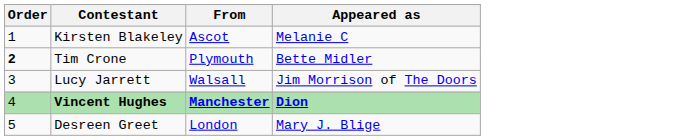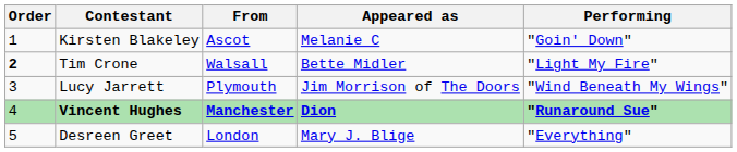 <table class="wikitable">
 <tr>
 <th>Order</th>
 <th>Contestant</th>
 <th>From</th>
 <th>Appeared as</th>
+<th>Performing</th>
 </tr>
 <tr>
 <td>1</td>
 <td>Kirsten Blakeley</td>
 <td><a href='#'>Ascot</a></td>
 <td><a href='#'>Melanie C</a></td>
+<td>"<a href='#'>Goin' Down</a>"</td>
 </tr>
 <tr>
 <td><strong>2</strong></td>
 <td>Tim Crone</td>
-<td><a href='#'>Plymouth</a></td>
+<td><a href='#'>Walsall</a></td>
 <td><a href='#'>Bette Midler</a></td>
+<td>"<a href='#'>Light My Fire</a>"</td>
 </tr>
 <tr>
 <td>3</td>
 <td>Lucy Jarrett</td>
-<td><a href='#'>Walsall</a></td>
+<td><a href='#'>Plymouth</a></td>
 <td><a href='#'>Jim Morrison</a> of <a href='#'>The Doors</a></td>
+<td>"<a href='#'>Wind Beneath My Wings</a>"</td>
 </tr>
 <tr style="background:#ACE1AF;">
 <td>4</td>
 <td><strong>Vincent Hughes</strong></td>
 <td><strong><a href='#'>Manchester</a></strong></td>
 <td><strong><a href='#'>Dion</a></strong></td>
+<td><strong>"<a href='#'>Runaround Sue</a>"</strong></td>
 </tr>
 <tr>
 <td>5</td>
 <td>Desreen Greet</td>
 <td><a href='#'>London</a></td>
 <td><a href='#'>Mary J. Blige</a></td>
+<td>"<a href='#'>Everything</a>"</td>
 </tr>
 </table>
